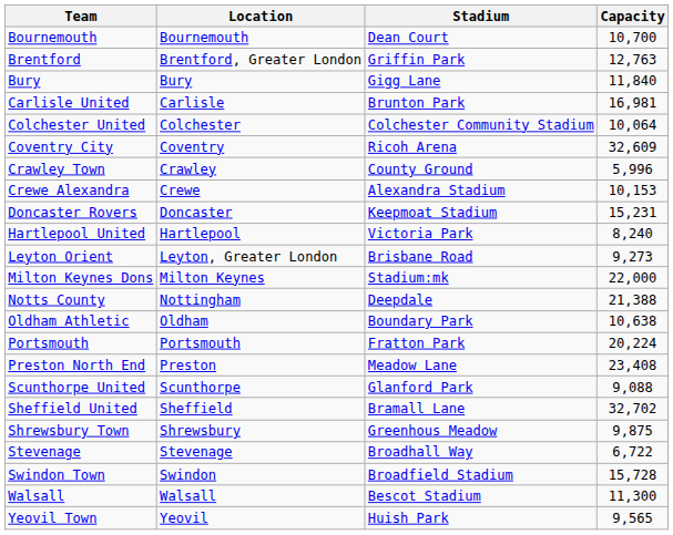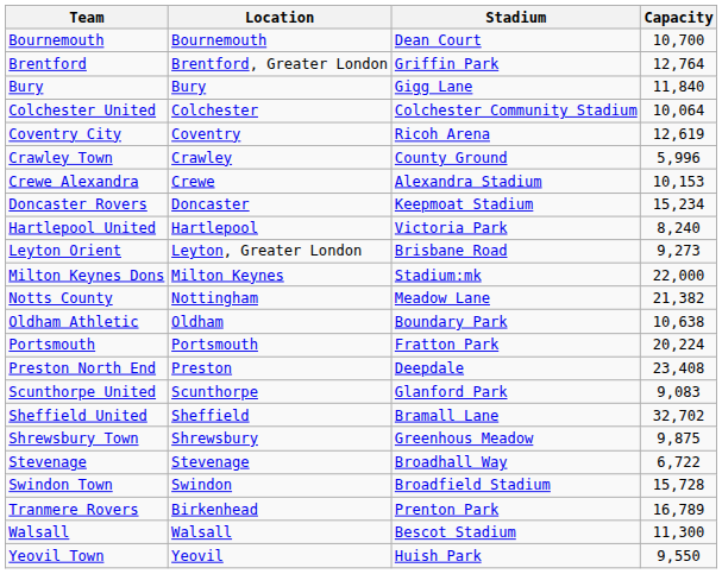 <table class="wikitable sortable">
 <tr>
 <th>Team</th>
 <th>Location</th>
 <th>Stadium</th>
 <th>Capacity</th>
 </tr>
 <tr>
 <td><a href='#'>Bournemouth</a></td>
 <td><a href='#'>Bournemouth</a></td>
 <td><a href='#'>Dean Court</a></td>
 <td style="text-align:center;">10,700</td>
 </tr>
 <tr>
 <td><a href='#'>Brentford</a></td>
 <td><a href='#'>Brentford</a>, Greater London</td>
 <td><a href='#'>Griffin Park</a></td>
-<td style="text-align:center;">12,763</td>
+<td style="text-align:center;">12,764</td>
 </tr>
 <tr>
 <td><a href='#'>Bury</a></td>
 <td><a href='#'>Bury</a></td>
 <td><a href='#'>Gigg Lane</a></td>
 <td style="text-align:center;">11,840</td>
-</tr>
-<tr>
-<td><a href='#'>Carlisle United</a></td>
-<td><a href='#'>Carlisle</a></td>
-<td><a href='#'>Brunton Park</a></td>
-<td style="text-align:center;">16,981</td>
 </tr>
 <tr>
 <td><a href='#'>Colchester United</a></td>
 <td><a href='#'>Colchester</a></td>
 <td><a href='#'>Colchester Community Stadium</a></td>
 <td style="text-align:center;">10,064</td>
 </tr>
 <tr>
 <td><a href='#'>Coventry City</a></td>
 <td><a href='#'>Coventry</a></td>
 <td><a href='#'>Ricoh Arena</a></td>
-<td style="text-align:center;">32,609</td>
+<td style="text-align:center;">12,619</td>
 </tr>
 <tr>
 <td><a href='#'>Crawley Town</a></td>
 <td><a href='#'>Crawley</a></td>
 <td><a href='#'>County Ground</a></td>
 <td style="text-align:center;">5,996</td>
 </tr>
 <tr>
 <td><a href='#'>Crewe Alexandra</a></td>
 <td><a href='#'>Crewe</a></td>
 <td><a href='#'>Alexandra Stadium</a></td>
 <td style="text-align:center;">10,153</td>
 </tr>
 <tr>
 <td><a href='#'>Doncaster Rovers</a></td>
 <td><a href='#'>Doncaster</a></td>
 <td><a href='#'>Keepmoat Stadium</a></td>
-<td style="text-align:center;">15,231</td>
+<td style="text-align:center;">15,234</td>
 </tr>
 <tr>
 <td><a href='#'>Hartlepool United</a></td>
 <td><a href='#'>Hartlepool</a></td>
 <td><a href='#'>Victoria Park</a></td>
 <td style="text-align:center;">8,240</td>
 </tr>
 <tr>
 <td><a href='#'>Leyton Orient</a></td>
 <td><a href='#'>Leyton</a>, Greater London</td>
 <td><a href='#'>Brisbane Road</a></td>
 <td style="text-align:center;">9,273</td>
 </tr>
 <tr>
 <td><a href='#'>Milton Keynes Dons</a></td>
 <td><a href='#'>Milton Keynes</a></td>
 <td><a href='#'>Stadium:mk</a></td>
 <td style="text-align:center;">22,000</td>
 </tr>
 <tr>
 <td><a href='#'>Notts County</a></td>
 <td><a href='#'>Nottingham</a></td>
-<td><a href='#'>Deepdale</a></td>
-<td style="text-align:center;">21,388</td>
+<td><a href='#'>Meadow Lane</a></td>
+<td style="text-align:center;">21,382</td>
 </tr>
 <tr>
 <td><a href='#'>Oldham Athletic</a></td>
 <td><a href='#'>Oldham</a></td>
 <td><a href='#'>Boundary Park</a></td>
 <td style="text-align:center;">10,638</td>
 </tr>
 <tr>
 <td><a href='#'>Portsmouth</a></td>
 <td><a href='#'>Portsmouth</a></td>
 <td><a href='#'>Fratton Park</a></td>
 <td style="text-align:center;">20,224</td>
 </tr>
 <tr>
 <td><a href='#'>Preston North End</a></td>
 <td><a href='#'>Preston</a></td>
-<td><a href='#'>Meadow Lane</a></td>
+<td><a href='#'>Deepdale</a></td>
 <td style="text-align:center;">23,408</td>
 </tr>
 <tr>
 <td><a href='#'>Scunthorpe United</a></td>
 <td><a href='#'>Scunthorpe</a></td>
 <td><a href='#'>Glanford Park</a></td>
-<td style="text-align:center;">9,088</td>
+<td style="text-align:center;">9,083</td>
 </tr>
 <tr>
 <td><a href='#'>Sheffield United</a></td>
 <td><a href='#'>Sheffield</a></td>
 <td><a href='#'>Bramall Lane</a></td>
 <td style="text-align:center;">32,702</td>
 </tr>
 <tr>
 <td><a href='#'>Shrewsbury Town</a></td>
 <td><a href='#'>Shrewsbury</a></td>
 <td><a href='#'>Greenhous Meadow</a></td>
 <td style="text-align:center;">9,875</td>
 </tr>
 <tr>
 <td><a href='#'>Stevenage</a></td>
 <td><a href='#'>Stevenage</a></td>
 <td><a href='#'>Broadhall Way</a></td>
 <td style="text-align:center;">6,722</td>
 </tr>
 <tr>
 <td><a href='#'>Swindon Town</a></td>
 <td><a href='#'>Swindon</a></td>
 <td><a href='#'>Broadfield Stadium</a></td>
 <td style="text-align:center;">15,728</td>
 </tr>
 <tr>
+<td><a href='#'>Tranmere Rovers</a></td>
+<td><a href='#'>Birkenhead</a></td>
+<td><a href='#'>Prenton Park</a></td>
+<td style="text-align:center;">16,789</td>
+</tr>
+<tr>
 <td><a href='#'>Walsall</a></td>
 <td><a href='#'>Walsall</a></td>
 <td><a href='#'>Bescot Stadium</a></td>
 <td style="text-align:center;">11,300</td>
 </tr>
 <tr>
 <td><a href='#'>Yeovil Town</a></td>
 <td><a href='#'>Yeovil</a></td>
 <td><a href='#'>Huish Park</a></td>
-<td style="text-align:center;">9,565</td>
+<td style="text-align:center;">9,550</td>
 </tr>
 </table>
